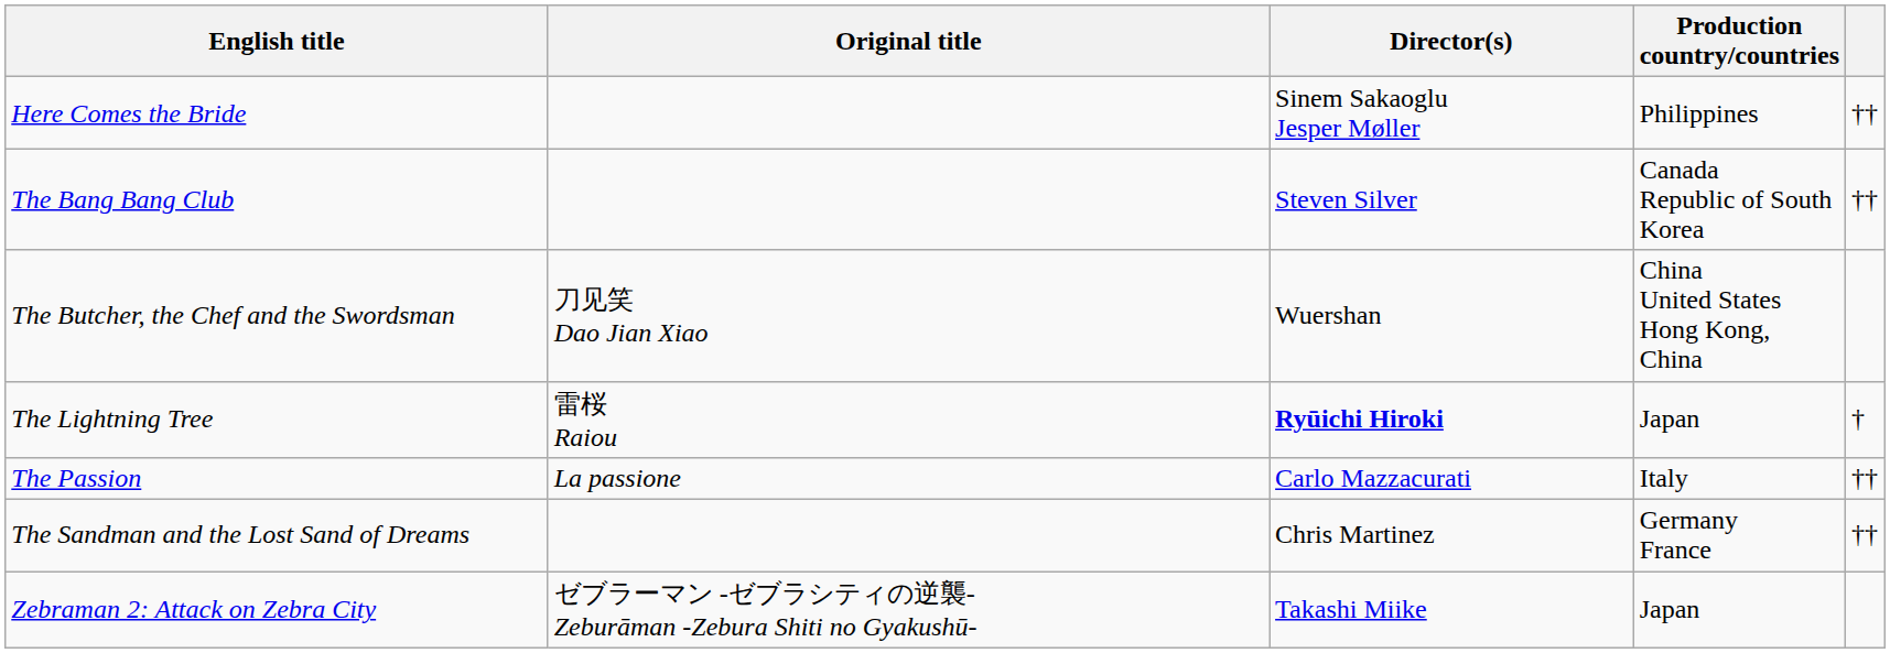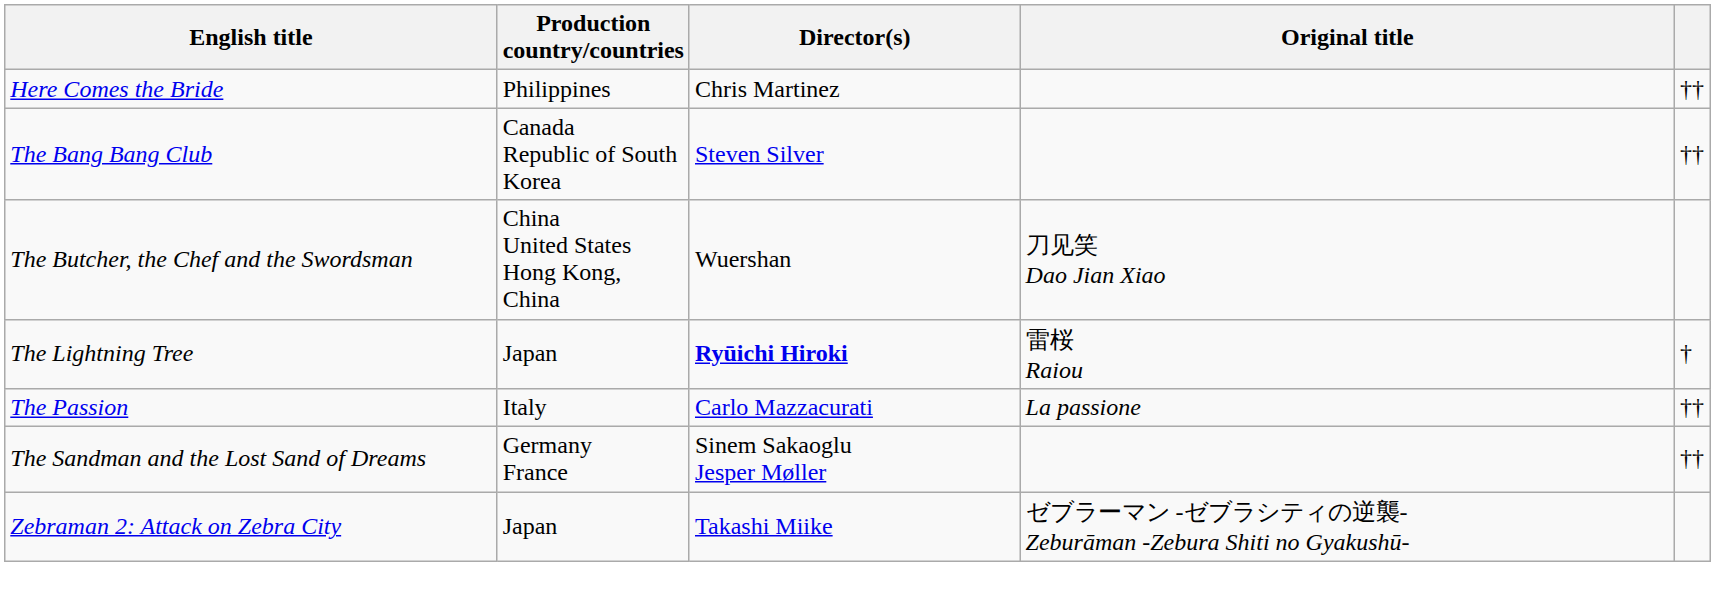 <table class="sortable wikitable" width="90%" cellpadding="5">
 <tr>
 <th width="30%">English title</th>
+<th width="10%">Production country/countries</th>
+<th width="20%">Director(s)</th>
 <th width="40%">Original title</th>
-<th width="20%">Director(s)</th>
-<th width="10%">Production country/countries</th>
 <th width="3%"></th>
 </tr>
 <tr>
 <td><em><a href='#'>Here Comes the Bride</a></em></td>
+<td>Philippines</td>
+<td>Chris Martinez</td>
 <td></td>
-<td>Sinem Sakaoglu<br><a href='#'>Jesper Møller</a></td>
-<td>Philippines</td>
 <td>††</td>
 </tr>
 <tr>
 <td><em><a href='#'>The Bang Bang Club</a></em></td>
+<td>Canada<br>Republic of South Korea</td>
+<td><a href='#'>Steven Silver</a></td>
 <td></td>
-<td><a href='#'>Steven Silver</a></td>
-<td>Canada<br>Republic of South Korea</td>
 <td>††</td>
 </tr>
 <tr>
 <td><em>The Butcher, the Chef and the Swordsman</em></td>
+<td>China<br>United States<br>Hong Kong, China</td>
+<td>Wuershan</td>
 <td>刀见笑<br><em>Dao Jian Xiao</em></td>
-<td>Wuershan</td>
-<td>China<br>United States<br>Hong Kong, China</td>
 <td></td>
 </tr>
 <tr>
 <td><em>The Lightning Tree</em></td>
+<td>Japan</td>
+<td><strong><a href='#'>Ryūichi Hiroki</a></strong></td>
 <td>雷桜<br><em>Raiou</em></td>
-<td><strong><a href='#'>Ryūichi Hiroki</a></strong></td>
-<td>Japan</td>
 <td>†</td>
 </tr>
 <tr>
 <td><em><a href='#'>The Passion</a></em></td>
+<td>Italy</td>
+<td><a href='#'>Carlo Mazzacurati</a></td>
 <td><em>La passione</em></td>
-<td><a href='#'>Carlo Mazzacurati</a></td>
-<td>Italy</td>
 <td>††</td>
 </tr>
 <tr>
 <td><em>The Sandman and the Lost Sand of Dreams</em></td>
+<td>Germany<br>France</td>
+<td>Sinem Sakaoglu<br><a href='#'>Jesper Møller</a></td>
 <td></td>
-<td>Chris Martinez</td>
-<td>Germany<br>France</td>
 <td>††</td>
 </tr>
 <tr>
 <td><em><a href='#'>Zebraman 2: Attack on Zebra City</a></em></td>
+<td>Japan</td>
+<td><a href='#'>Takashi Miike</a></td>
 <td>ゼブラーマン -ゼブラシティの逆襲-<br><em>Zeburāman -Zebura Shiti no Gyakushū-</em></td>
-<td><a href='#'>Takashi Miike</a></td>
-<td>Japan</td>
 <td></td>
 </tr>
 </table>
